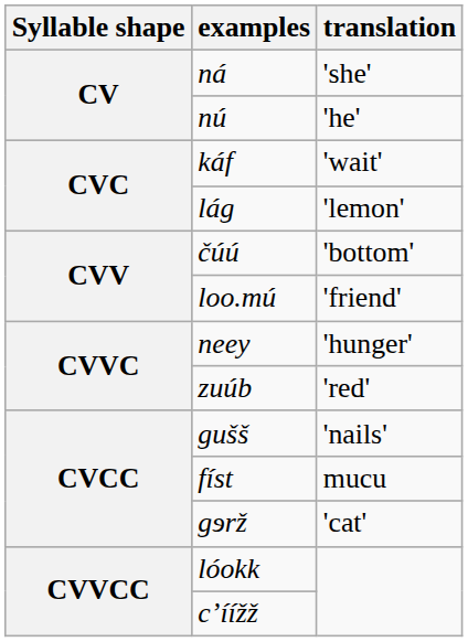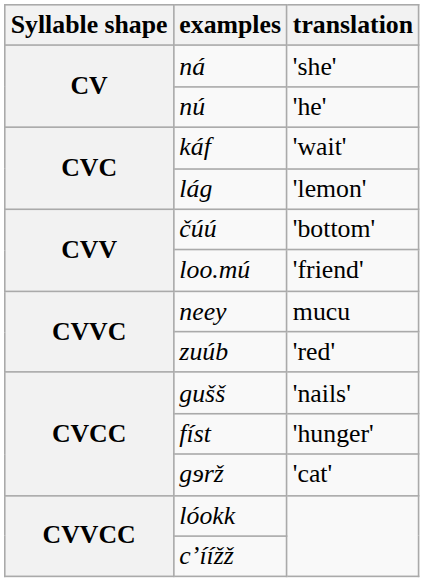 <table class="wikitable">
 <tr>
 <th>Syllable shape</th>
 <th>examples</th>
 <th>translation</th>
 </tr>
 <tr>
 <th rowspan="2">CV</th>
 <td><em>ná</em></td>
 <td>'she'</td>
 </tr>
 <tr>
 <td><em>nú</em></td>
 <td>'he'</td>
 </tr>
 <tr>
 <th rowspan="2">CVC</th>
 <td><em>káf</em></td>
 <td>'wait'</td>
 </tr>
 <tr>
 <td><em>lág</em></td>
 <td>'lemon'</td>
 </tr>
 <tr>
 <th rowspan="2">CVV</th>
 <td><em>čúú</em> </td>
 <td>'bottom'</td>
 </tr>
 <tr>
 <td><em>loo.mú</em></td>
 <td>'friend'</td>
 </tr>
 <tr>
 <th rowspan="2">CVVC</th>
 <td><em>neey</em></td>
-<td>'hunger'</td>
+<td>mucu</td>
 </tr>
 <tr>
 <td><em>zuúb</em></td>
 <td>'red'</td>
 </tr>
 <tr>
 <th rowspan="3">CVCC</th>
 <td><em>gušš</em></td>
 <td>'nails'</td>
 </tr>
 <tr>
 <td><em>físt</em></td>
-<td>mucu</td>
+<td>'hunger'</td>
 </tr>
 <tr>
 <td><em>gɘrž</em></td>
 <td>'cat'</td>
 </tr>
 <tr>
 <th rowspan="2">CVVCC</th>
 <td><em>lóokk</em></td>
 </tr>
 <tr>
 <td><em>c’íížž</em></td>
 </tr>
 </table>
